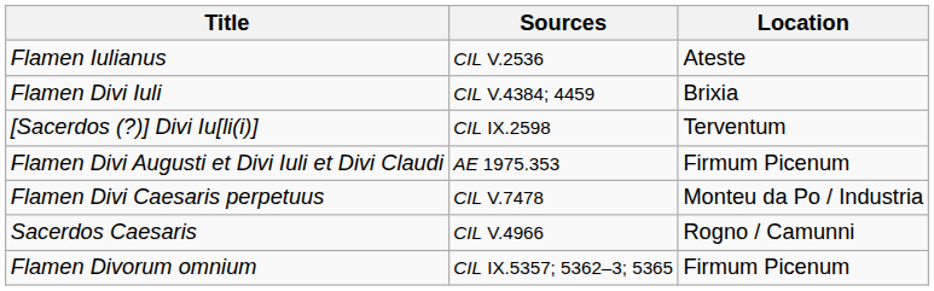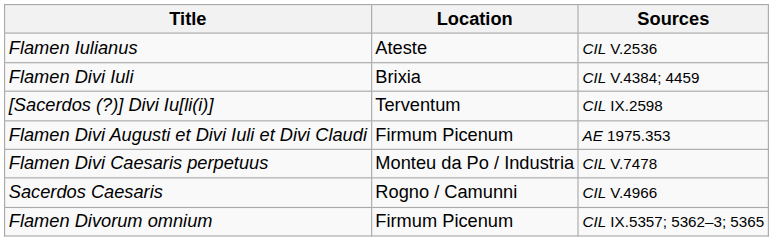 <table class="wikitable">
 <tr>
 <th><strong>Title</strong></th>
+<th><strong>Location</strong></th>
 <th><strong>Sources</strong></th>
-<th><strong>Location</strong></th>
 </tr>
 <tr>
 <td><em>Flamen Iulianus</em></td>
+<td>Ateste</td>
 <td><small><em>CIL</em> V.2536</small></td>
-<td>Ateste</td>
 </tr>
 <tr>
 <td><em>Flamen Divi Iuli</em></td>
+<td>Brixia</td>
 <td><small><em>CIL</em> V.4384; 4459</small></td>
-<td>Brixia</td>
 </tr>
 <tr>
 <td><em>[Sacerdos (?)] Divi Iu[li(i)]</em></td>
+<td>Terventum</td>
 <td><small><em>CIL</em> IX.2598</small></td>
-<td>Terventum</td>
 </tr>
 <tr>
 <td><em>Flamen Divi Augusti et Divi Iuli et Divi Claudi</em></td>
+<td>Firmum Picenum</td>
 <td><small><em>AE</em> 1975.353</small></td>
-<td>Firmum Picenum</td>
 </tr>
 <tr>
 <td><em>Flamen Divi Caesaris perpetuus</em></td>
+<td>Monteu da Po / Industria</td>
 <td><small><em>CIL</em> V.7478</small></td>
-<td>Monteu da Po / Industria</td>
 </tr>
 <tr>
 <td><em>Sacerdos Caesaris</em></td>
+<td>Rogno / Camunni</td>
 <td><small><em>CIL</em> V.4966</small></td>
-<td>Rogno / Camunni</td>
 </tr>
 <tr>
 <td><em>Flamen Divorum omnium</em></td>
+<td>Firmum Picenum</td>
 <td><small><em>CIL</em> IX.5357; 5362–3; 5365</small></td>
-<td>Firmum Picenum</td>
 </tr>
 </table>
